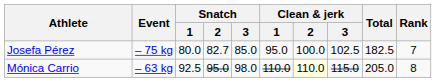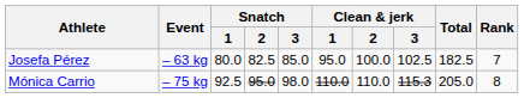 <table class=wikitable style="font-size:95%" width="90%">
 <tr>
 <th rowspan="2">Athlete</th>
 <th rowspan="2">Event</th>
 <th colspan="3">Snatch</th>
 <th colspan="3">Clean & jerk</th>
 <th rowspan="2">Total</th>
 <th rowspan="2">Rank</th>
 </tr>
 <tr>
 <th>1</th>
 <th>2</th>
 <th>3</th>
 <th>1</th>
 <th>2</th>
 <th>3</th>
 </tr>
 <tr>
 <td width=30%><a href='#'>Josefa Pérez</a></td>
-<td align=center><a href='#'>– 75 kg</a></td>
+<td align=center><a href='#'>– 63 kg</a></td>
 <td align=center>80.0</td>
-<td align=center>82.7</td>
+<td align=center>82.5</td>
 <td align=center>85.0</td>
 <td align=center>95.0</td>
 <td align=center>100.0</td>
 <td align=center>102.5</td>
 <td align=center>182.5</td>
 <td align=center>7</td>
 </tr>
 <tr>
 <td width=30%><a href='#'>Mónica Carrio</a></td>
-<td align=center><a href='#'>– 63 kg</a></td>
+<td align=center><a href='#'>– 75 kg</a></td>
 <td align=center>92.5</td>
 <td align=center><s>95.0</s></td>
 <td align=center>98.0</td>
 <td align=center><s>110.0</s></td>
-<td align=center style="background: lightyellow;">110.0</td>
-<td align=center><s>115.0</s></td>
+<td align=center>110.0</td>
+<td align=center><s>115.3</s></td>
 <td align=center>205.0</td>
 <td align=center>8</td>
 </tr>
 </table>
